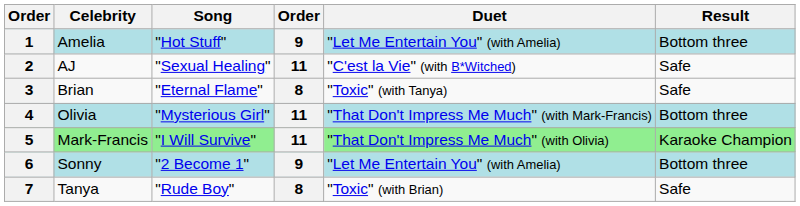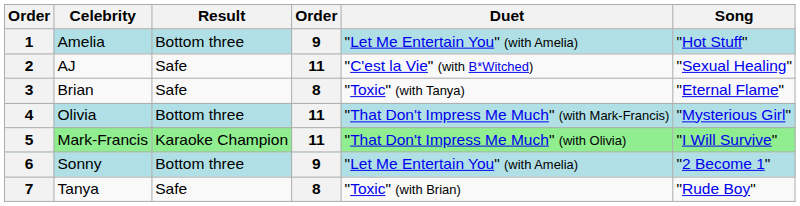 <table class="wikitable sortable collapsed">
 <tr style="text-align:Center; background:#cc;">
 <th>Order</th>
 <th>Celebrity</th>
-<th>Song</th>
+<th>Result</th>
 <th>Order</th>
 <th>Duet</th>
-<th>Result</th>
+<th>Song</th>
 </tr>
 <tr style="background:#b0e0e6;">
 <th>1</th>
 <td>Amelia</td>
-<td>"<a href='#'>Hot Stuff</a>"</td>
+<td>Bottom three</td>
 <th>9</th>
 <td>"<a href='#'>Let Me Entertain You</a>" <small>(with Amelia)</small></td>
-<td>Bottom three</td>
+<td>"<a href='#'>Hot Stuff</a>"</td>
 </tr>
 <tr>
 <th>2</th>
 <td>AJ</td>
-<td>"<a href='#'>Sexual Healing</a>"</td>
+<td>Safe</td>
 <th>11</th>
 <td>"<a href='#'>C'est la Vie</a>" <small>(with <a href='#'>B*Witched</a>)</small></td>
-<td>Safe</td>
+<td>"<a href='#'>Sexual Healing</a>"</td>
 </tr>
 <tr>
 <th>3</th>
 <td>Brian</td>
-<td>"<a href='#'>Eternal Flame</a>"</td>
+<td>Safe</td>
 <th>8</th>
 <td>"<a href='#'>Toxic</a>" <small>(with Tanya)</small></td>
-<td>Safe</td>
+<td>"<a href='#'>Eternal Flame</a>"</td>
 </tr>
 <tr style="background:#b0e0e6;">
 <th>4</th>
 <td>Olivia</td>
-<td>"<a href='#'>Mysterious Girl</a>"</td>
+<td>Bottom three</td>
 <th>11</th>
 <td>"<a href='#'>That Don't Impress Me Much</a>" <small>(with Mark-Francis)</small></td>
-<td>Bottom three</td>
+<td>"<a href='#'>Mysterious Girl</a>"</td>
 </tr>
 <tr style="background:lightgreen;">
 <th>5</th>
 <td>Mark-Francis</td>
-<td>"<a href='#'>I Will Survive</a>"</td>
+<td>Karaoke Champion</td>
 <th>11</th>
 <td>"<a href='#'>That Don't Impress Me Much</a>" <small>(with Olivia)</small></td>
-<td>Karaoke Champion</td>
+<td>"<a href='#'>I Will Survive</a>"</td>
 </tr>
 <tr style="background:#b0e0e6;">
 <th>6</th>
 <td>Sonny</td>
-<td>"<a href='#'>2 Become 1</a>"</td>
+<td>Bottom three</td>
 <th>9</th>
 <td>"<a href='#'>Let Me Entertain You</a>" <small>(with Amelia)</small></td>
-<td>Bottom three</td>
+<td>"<a href='#'>2 Become 1</a>"</td>
 </tr>
 <tr>
 <th>7</th>
 <td>Tanya</td>
-<td>"<a href='#'>Rude Boy</a>"</td>
+<td>Safe</td>
 <th>8</th>
 <td>"<a href='#'>Toxic</a>" <small>(with Brian)</small></td>
-<td>Safe</td>
+<td>"<a href='#'>Rude Boy</a>"</td>
 </tr>
 </table>
